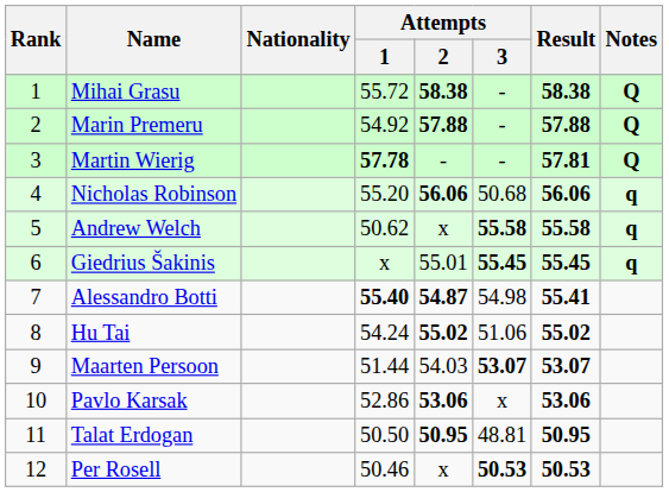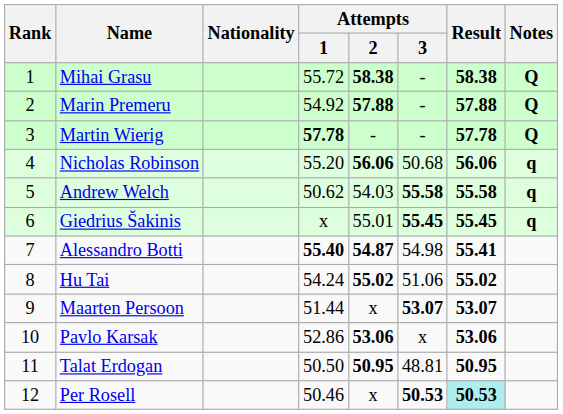 <table class="wikitable sortable" style="text-align:center">
 <tr>
 <th rowspan=2>Rank</th>
 <th rowspan=2>Name</th>
 <th rowspan=2>Nationality</th>
 <th colspan=3>Attempts</th>
 <th rowspan=2>Result</th>
 <th rowspan=2>Notes</th>
 </tr>
 <tr>
 <th>1</th>
 <th>2</th>
 <th>3</th>
 </tr>
 <tr bgcolor=ccffcc>
 <td>1</td>
 <td align=left><a href='#'>Mihai Grasu</a></td>
 <td align=left></td>
 <td>55.72</td>
 <td><strong>58.38</strong></td>
 <td>-</td>
 <td><strong>58.38</strong></td>
 <td><strong>Q</strong></td>
 </tr>
 <tr bgcolor=ccffcc>
 <td>2</td>
 <td align=left><a href='#'>Marin Premeru</a></td>
 <td align=left></td>
 <td>54.92</td>
 <td><strong>57.88</strong></td>
 <td>-</td>
 <td><strong>57.88</strong></td>
 <td><strong>Q</strong></td>
 </tr>
 <tr bgcolor=ccffcc>
 <td>3</td>
 <td align=left><a href='#'>Martin Wierig</a></td>
 <td align=left></td>
 <td><strong>57.78</strong></td>
 <td>-</td>
 <td>-</td>
-<td><strong>57.81</strong></td>
+<td><strong>57.78</strong></td>
 <td><strong>Q</strong></td>
 </tr>
 <tr bgcolor=ddffdd>
 <td>4</td>
 <td align=left><a href='#'>Nicholas Robinson</a></td>
 <td align=left></td>
 <td>55.20</td>
 <td><strong>56.06</strong></td>
 <td>50.68</td>
 <td><strong>56.06</strong></td>
 <td><strong>q</strong></td>
 </tr>
 <tr bgcolor=ddffdd>
 <td>5</td>
 <td align=left><a href='#'>Andrew Welch</a></td>
 <td align=left></td>
 <td>50.62</td>
-<td>x</td>
+<td>54.03</td>
 <td><strong>55.58</strong></td>
 <td><strong>55.58</strong></td>
 <td><strong>q</strong></td>
 </tr>
 <tr bgcolor=ddffdd>
 <td>6</td>
 <td align=left><a href='#'>Giedrius Šakinis</a></td>
 <td align=left></td>
 <td>x</td>
 <td>55.01</td>
 <td><strong>55.45</strong></td>
 <td><strong>55.45</strong></td>
 <td><strong>q</strong></td>
 </tr>
 <tr>
 <td>7</td>
 <td align=left><a href='#'>Alessandro Botti</a></td>
 <td align=left></td>
 <td><strong>55.40</strong></td>
 <td><strong>54.87</strong></td>
 <td>54.98</td>
 <td><strong>55.41</strong></td>
 <td></td>
 </tr>
 <tr>
 <td>8</td>
 <td align=left><a href='#'>Hu Tai</a></td>
 <td align=left></td>
 <td>54.24</td>
 <td><strong>55.02</strong></td>
 <td>51.06</td>
 <td><strong>55.02</strong></td>
 <td></td>
 </tr>
 <tr>
 <td>9</td>
 <td align=left><a href='#'>Maarten Persoon</a></td>
 <td align=left></td>
 <td>51.44</td>
-<td>54.03</td>
+<td>x</td>
 <td><strong>53.07</strong></td>
 <td><strong>53.07</strong></td>
 <td></td>
 </tr>
 <tr>
 <td>10</td>
 <td align=left><a href='#'>Pavlo Karsak</a></td>
 <td align=left></td>
 <td>52.86</td>
 <td><strong>53.06</strong></td>
 <td>x</td>
 <td><strong>53.06</strong></td>
 <td></td>
 </tr>
 <tr>
 <td>11</td>
 <td align=left><a href='#'>Talat Erdogan</a></td>
 <td align=left></td>
 <td>50.50</td>
 <td><strong>50.95</strong></td>
 <td>48.81</td>
 <td><strong>50.95</strong></td>
 <td></td>
 </tr>
 <tr>
 <td>12</td>
 <td align=left><a href='#'>Per Rosell</a></td>
 <td align=left></td>
 <td>50.46</td>
 <td>x</td>
 <td><strong>50.53</strong></td>
-<td><strong>50.53</strong></td>
+<td style="background: paleturquoise;"><strong>50.53</strong></td>
 <td></td>
 </tr>
 </table>
